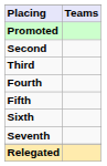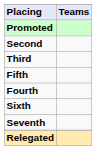 <table class=wikitable>
 <tr>
 </tr>
 <tr style="background: #E6E6FA;">
 <td><strong>Placing</strong></td>
 <td><strong>Teams</strong></td>
 </tr>
 <tr style="background: #ccffcc;">
 <td><strong>Promoted</strong></td>
 <td><strong></strong></td>
 </tr>
 <tr>
 <td><strong>Second</strong></td>
 <td></td>
 </tr>
 <tr>
 <td><strong>Third</strong></td>
 <td></td>
 </tr>
 <tr>
-<td><strong>Fourth</strong></td>
+<td><strong>Fifth</strong></td>
 <td></td>
 </tr>
 <tr>
-<td><strong>Fifth</strong></td>
+<td><strong>Fourth</strong></td>
 <td></td>
 </tr>
 <tr>
 <td><strong>Sixth</strong></td>
 <td></td>
 </tr>
 <tr>
 <td><strong>Seventh</strong></td>
 <td></td>
 </tr>
 <tr>
 </tr>
 <tr style="background: #ffebad;">
 <td><strong>Relegated</strong></td>
 <td></td>
 </tr>
 </table>
